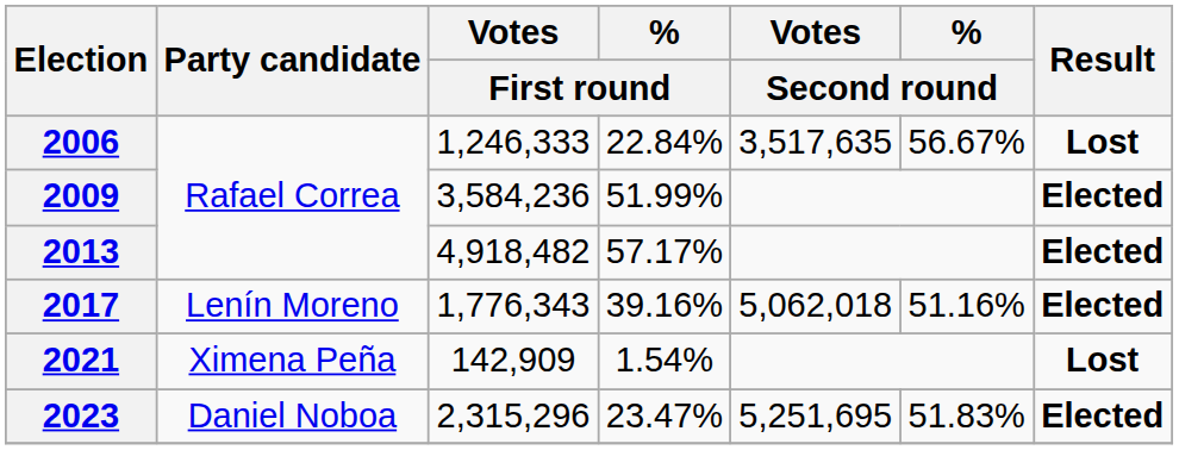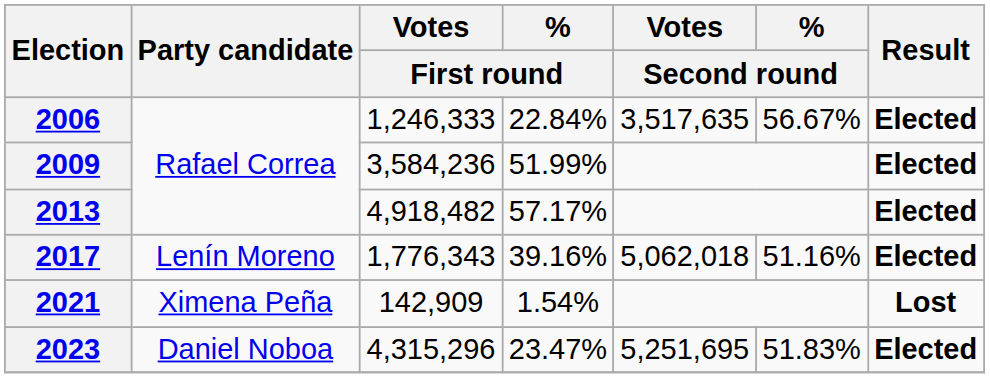 <table class=wikitable style=text-align:center>
 <tr>
 <th rowspan="2"><strong>Election</strong></th>
 <th rowspan="2">Party candidate</th>
 <th><strong>Votes</strong></th>
 <th><strong>%</strong></th>
 <th><strong>Votes</strong></th>
 <th><strong>%</strong></th>
 <th rowspan="2">Result</th>
 </tr>
 <tr>
 <th colspan="2">First round</th>
 <th colspan="2">Second round</th>
 </tr>
 <tr>
 <th><a href='#'>2006</a></th>
 <td rowspan="3"><a href='#'>Rafael Correa</a></td>
 <td>1,246,333</td>
 <td>22.84%</td>
 <td>3,517,635</td>
 <td>56.67%</td>
-<td><strong>Lost</strong> </td>
+<td><strong>Elected</strong> </td>
 </tr>
 <tr>
 <th><a href='#'>2009</a></th>
 <td>3,584,236</td>
 <td>51.99%</td>
 <td colspan="2"></td>
 <td><strong>Elected</strong> </td>
 </tr>
 <tr>
 <th><a href='#'>2013</a></th>
 <td>4,918,482</td>
 <td>57.17%</td>
 <td colspan="2"></td>
 <td><strong>Elected</strong> </td>
 </tr>
 <tr>
 <th><a href='#'>2017</a></th>
 <td><a href='#'>Lenín Moreno</a></td>
 <td>1,776,343</td>
 <td>39.16%</td>
 <td>5,062,018</td>
 <td>51.16%</td>
 <td><strong>Elected</strong> </td>
 </tr>
 <tr>
 <th><a href='#'>2021</a></th>
 <td><a href='#'>Ximena Peña</a></td>
 <td>142,909</td>
 <td>1.54%</td>
 <td colspan="2"></td>
 <td><strong>Lost</strong> </td>
 </tr>
 <tr>
 <th><a href='#'>2023</a></th>
 <td><a href='#'>Daniel Noboa</a></td>
-<td>2,315,296</td>
+<td>4,315,296</td>
 <td>23.47%</td>
 <td>5,251,695</td>
 <td>51.83%</td>
 <td><strong>Elected</strong> </td>
 </tr>
 <tr>
 </tr>
 </table>
